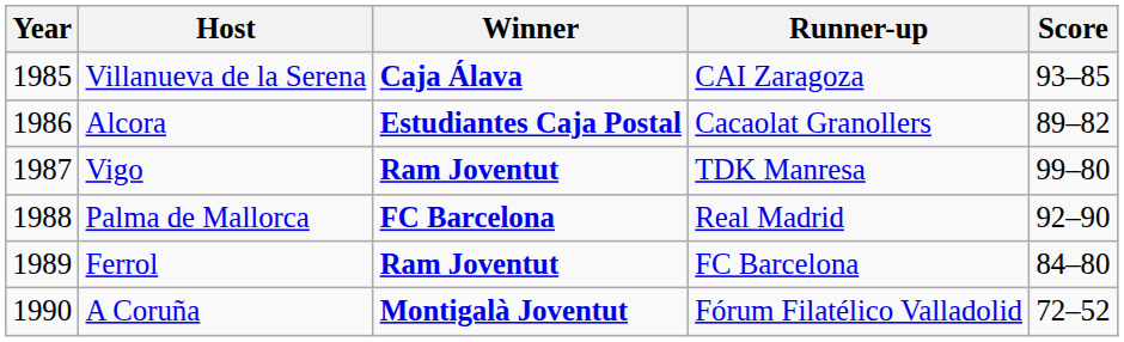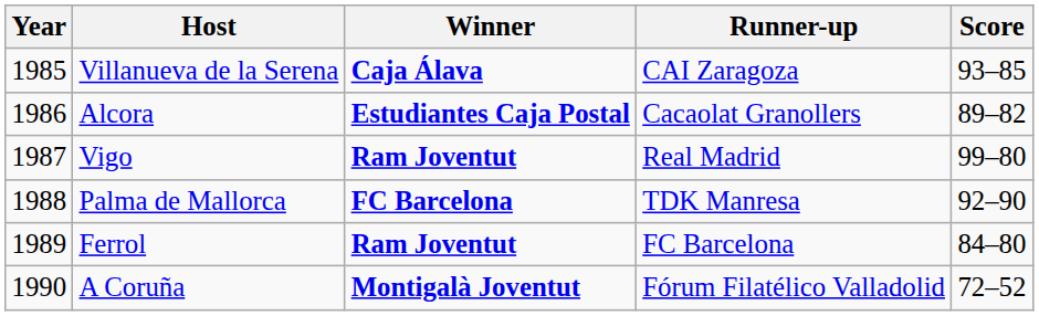 <table class="wikitable">
 <tr>
 <th>Year</th>
 <th>Host</th>
 <th>Winner</th>
 <th>Runner-up</th>
 <th>Score</th>
 </tr>
 <tr>
 <td>1985</td>
 <td><a href='#'>Villanueva de la Serena</a></td>
 <td><strong><a href='#'>Caja Álava</a></strong></td>
 <td><a href='#'>CAI Zaragoza</a></td>
 <td align="center">93–85</td>
 </tr>
 <tr>
 <td>1986</td>
 <td><a href='#'>Alcora</a></td>
 <td><strong><a href='#'>Estudiantes Caja Postal</a></strong></td>
 <td><a href='#'>Cacaolat Granollers</a></td>
 <td align="center">89–82</td>
 </tr>
 <tr>
 <td>1987</td>
 <td><a href='#'>Vigo</a></td>
 <td><strong><a href='#'>Ram Joventut</a></strong></td>
-<td><a href='#'>TDK Manresa</a></td>
+<td><a href='#'>Real Madrid</a></td>
 <td align="center">99–80</td>
 </tr>
 <tr>
 <td>1988</td>
 <td><a href='#'>Palma de Mallorca</a></td>
 <td><strong><a href='#'>FC Barcelona</a></strong></td>
-<td><a href='#'>Real Madrid</a></td>
+<td><a href='#'>TDK Manresa</a></td>
 <td align="center">92–90</td>
 </tr>
 <tr>
 <td>1989</td>
 <td><a href='#'>Ferrol</a></td>
 <td><strong><a href='#'>Ram Joventut</a></strong></td>
 <td><a href='#'>FC Barcelona</a></td>
 <td align="center">84–80</td>
 </tr>
 <tr>
 <td>1990</td>
 <td><a href='#'>A Coruña</a></td>
 <td><strong><a href='#'>Montigalà Joventut</a></strong></td>
 <td><a href='#'>Fórum Filatélico Valladolid</a></td>
 <td align="center">72–52</td>
 </tr>
 </table>
